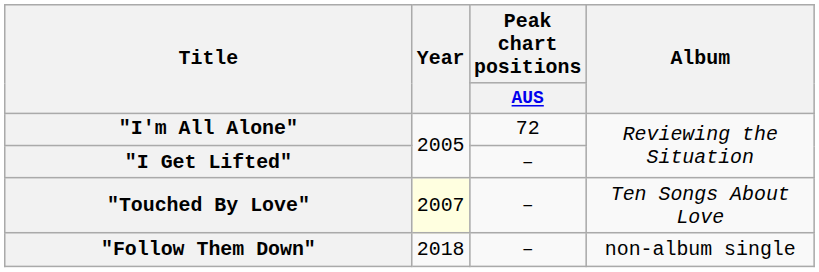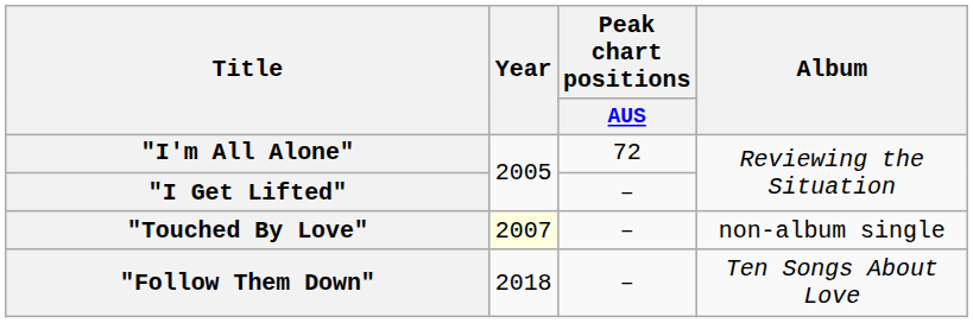 <table class="wikitable plainrowheaders" style="text-align:center;">
 <tr>
 <th scope="col" rowspan="2" style="width:20em;">Title</th>
 <th scope="col" rowspan="2" style="width:1em;">Year</th>
 <th scope="col">Peak chart positions</th>
 <th scope="col" rowspan="2" style="width:11em;">Album</th>
 </tr>
 <tr>
 <th scope="col" style="width:3em;font-size:90%;"><a href='#'>AUS</a></th>
 </tr>
 <tr>
 <th scope="row">"I'm All Alone"</th>
 <td rowspan="2">2005</td>
 <td>72</td>
 <td rowspan="2"><em>Reviewing the Situation</em></td>
 </tr>
 <tr>
 <th scope="row">"I Get Lifted"</th>
 <td>–</td>
 </tr>
 <tr>
 <th scope="row">"Touched By Love"</th>
 <td rowspan="1" style="background: lightyellow;">2007</td>
 <td>–</td>
-<td rowspan="1"><em>Ten Songs About Love</em></td>
+<td rowspan="1">non-album single</td>
 </tr>
 <tr>
 <th scope="row">"Follow Them Down"</th>
 <td rowspan="1">2018</td>
 <td>–</td>
-<td rowspan="1">non-album single</td>
+<td rowspan="1"><em>Ten Songs About Love</em></td>
 </tr>
 </table>
